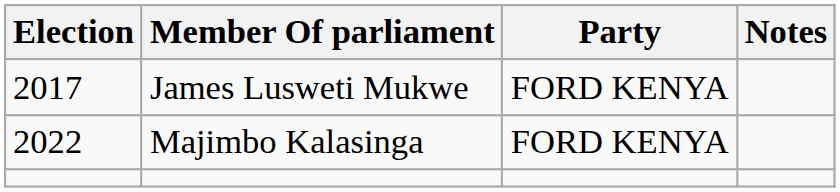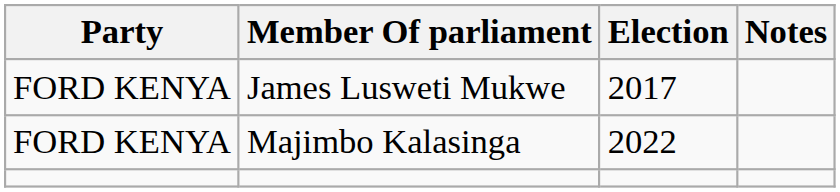 <table class="wikitable">
 <tr>
+<th>Party</th>
+<th>Member Of parliament</th>
 <th>Election</th>
-<th>Member Of parliament</th>
-<th>Party</th>
 <th>Notes</th>
 </tr>
 <tr>
+<td>FORD KENYA</td>
+<td>James Lusweti Mukwe</td>
 <td>2017</td>
-<td>James Lusweti Mukwe</td>
-<td>FORD KENYA</td>
 <td></td>
 </tr>
 <tr>
+<td>FORD KENYA</td>
+<td>Majimbo Kalasinga</td>
 <td>2022</td>
-<td>Majimbo Kalasinga</td>
-<td>FORD KENYA</td>
 <td></td>
 </tr>
 <tr>
 <td></td>
 <td></td>
 <td></td>
 <td></td>
 </tr>
 </table>
